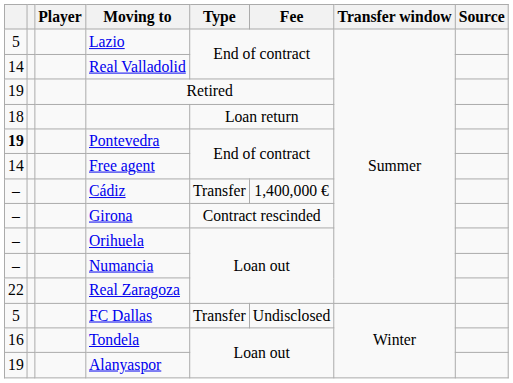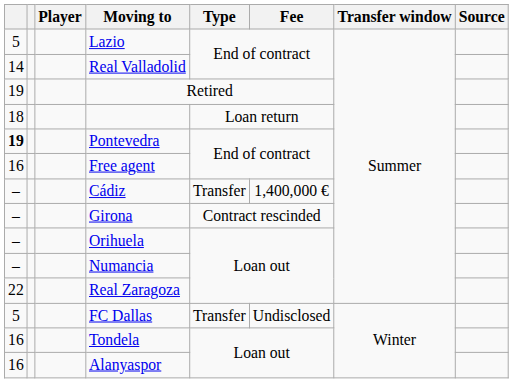 <table class="wikitable plainrowheaders sortable">
 <tr>
 <th></th>
 <th></th>
 <th scope=col>Player</th>
 <th>Moving to</th>
 <th>Type</th>
 <th !scope=col; style="width: 75px;">Fee</th>
 <th scope=col>Transfer window</th>
 <th scope=col>Source</th>
 </tr>
 <tr>
 <td align=center>5</td>
 <td align=center></td>
 <td></td>
 <td> <a href='#'>Lazio</a></td>
 <td align=center rowspan=2 colspan=2>End of contract</td>
 <td align=center rowspan=11>Summer</td>
 <td></td>
 </tr>
 <tr>
 <td align=center>14</td>
 <td align=center></td>
 <td></td>
 <td><a href='#'>Real Valladolid</a></td>
 <td></td>
 </tr>
 <tr>
 <td align=center>19</td>
 <td align=center></td>
 <td></td>
 <td align=center colspan=3>Retired</td>
 <td></td>
 </tr>
 <tr>
 <td align=center>18</td>
 <td align=center></td>
 <td></td>
 <td></td>
 <td align=center colspan=2>Loan return</td>
 <td></td>
 </tr>
 <tr>
 <td align=center><strong>19</strong></td>
 <td align=center></td>
 <td></td>
 <td><a href='#'>Pontevedra</a></td>
 <td align=center rowspan=2 colspan=2>End of contract</td>
 <td></td>
 </tr>
 <tr>
-<td align=center>14</td>
+<td align=center>16</td>
 <td align=center></td>
 <td></td>
 <td><a href='#'>Free agent</a></td>
 <td></td>
 </tr>
 <tr>
 <td align=center>–</td>
 <td align=center></td>
 <td></td>
 <td><a href='#'>Cádiz</a></td>
 <td align=center>Transfer</td>
 <td align=center>1,400,000 €</td>
 <td></td>
 </tr>
 <tr>
 <td align=center>–</td>
 <td align=center></td>
 <td></td>
 <td><a href='#'>Girona</a></td>
 <td align=center colspan=2>Contract rescinded</td>
 <td></td>
 </tr>
 <tr>
 <td align=center>–</td>
 <td align=center></td>
 <td></td>
 <td><a href='#'>Orihuela</a></td>
 <td align=center rowspan=3 colspan=2>Loan out</td>
 <td></td>
 </tr>
 <tr>
 <td align=center>–</td>
 <td align=center></td>
 <td></td>
 <td><a href='#'>Numancia</a></td>
 <td></td>
 </tr>
 <tr>
 <td align=center>22</td>
 <td align=center></td>
 <td></td>
 <td><a href='#'>Real Zaragoza</a></td>
 <td></td>
 </tr>
 <tr>
 <td align=center>5</td>
 <td align=center></td>
 <td></td>
 <td> <a href='#'>FC Dallas</a></td>
 <td align=center>Transfer</td>
 <td align=center>Undisclosed</td>
 <td align=center rowspan=3>Winter</td>
 <td></td>
 </tr>
 <tr>
 <td align=center>16</td>
 <td align=center></td>
 <td></td>
 <td> <a href='#'>Tondela</a></td>
 <td align=center rowspan=2 colspan=2>Loan out</td>
 <td></td>
 </tr>
 <tr>
-<td align=center>19</td>
+<td align=center>16</td>
 <td align=center></td>
 <td></td>
 <td> <a href='#'>Alanyaspor</a></td>
 <td></td>
 </tr>
 </table>
